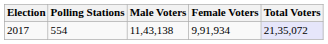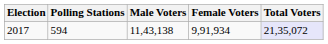 <table class="wikitable">
 <tr>
 <th>Election</th>
 <th>Polling Stations</th>
 <th>Male Voters</th>
 <th>Female Voters</th>
 <th>Total Voters</th>
 </tr>
 <tr>
 <td>2017</td>
-<td>554</td>
+<td>594</td>
 <td>11,43,138</td>
 <td>9,91,934</td>
 <td style="background: lavender;">21,35,072</td>
 </tr>
 </table>
